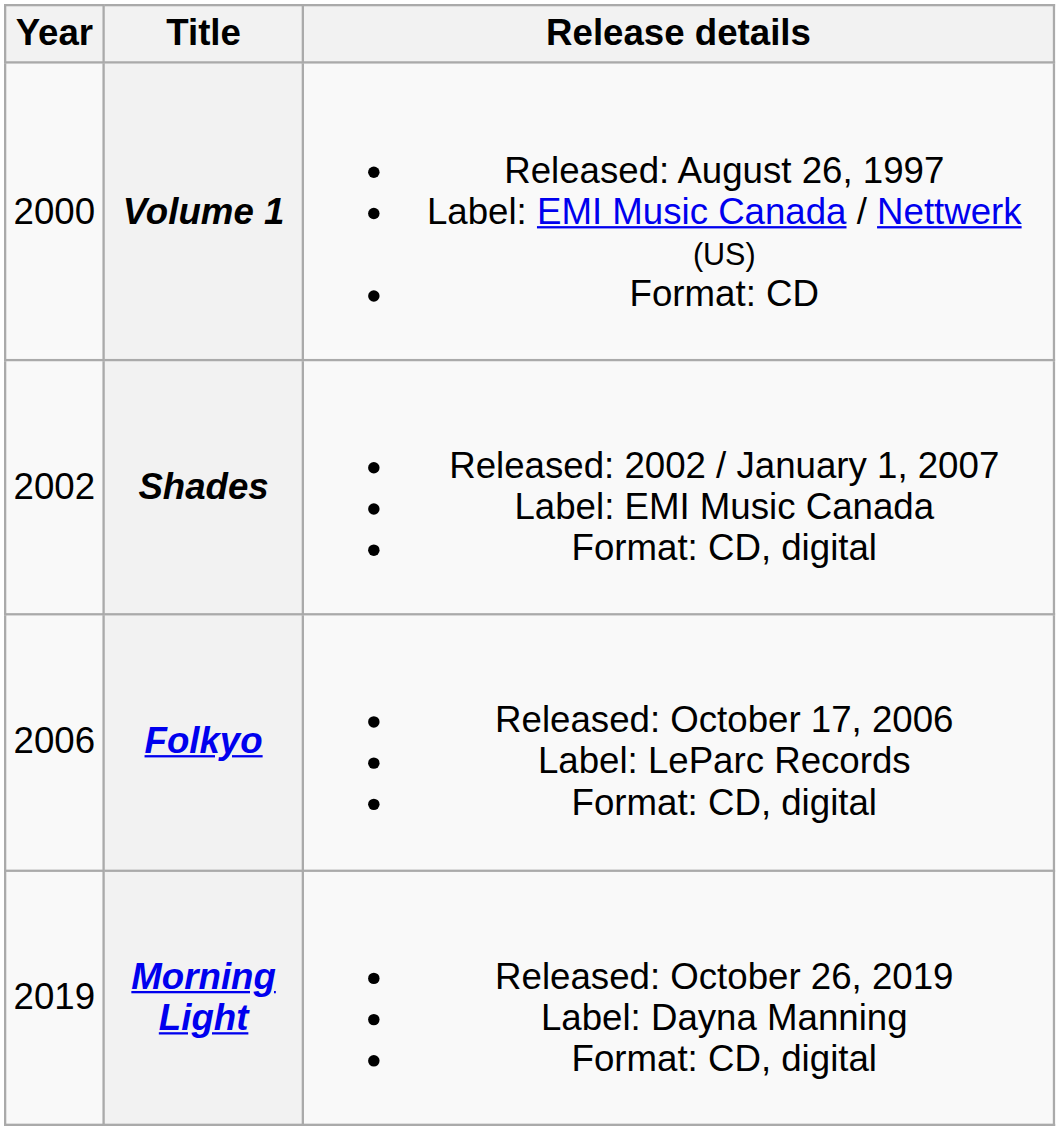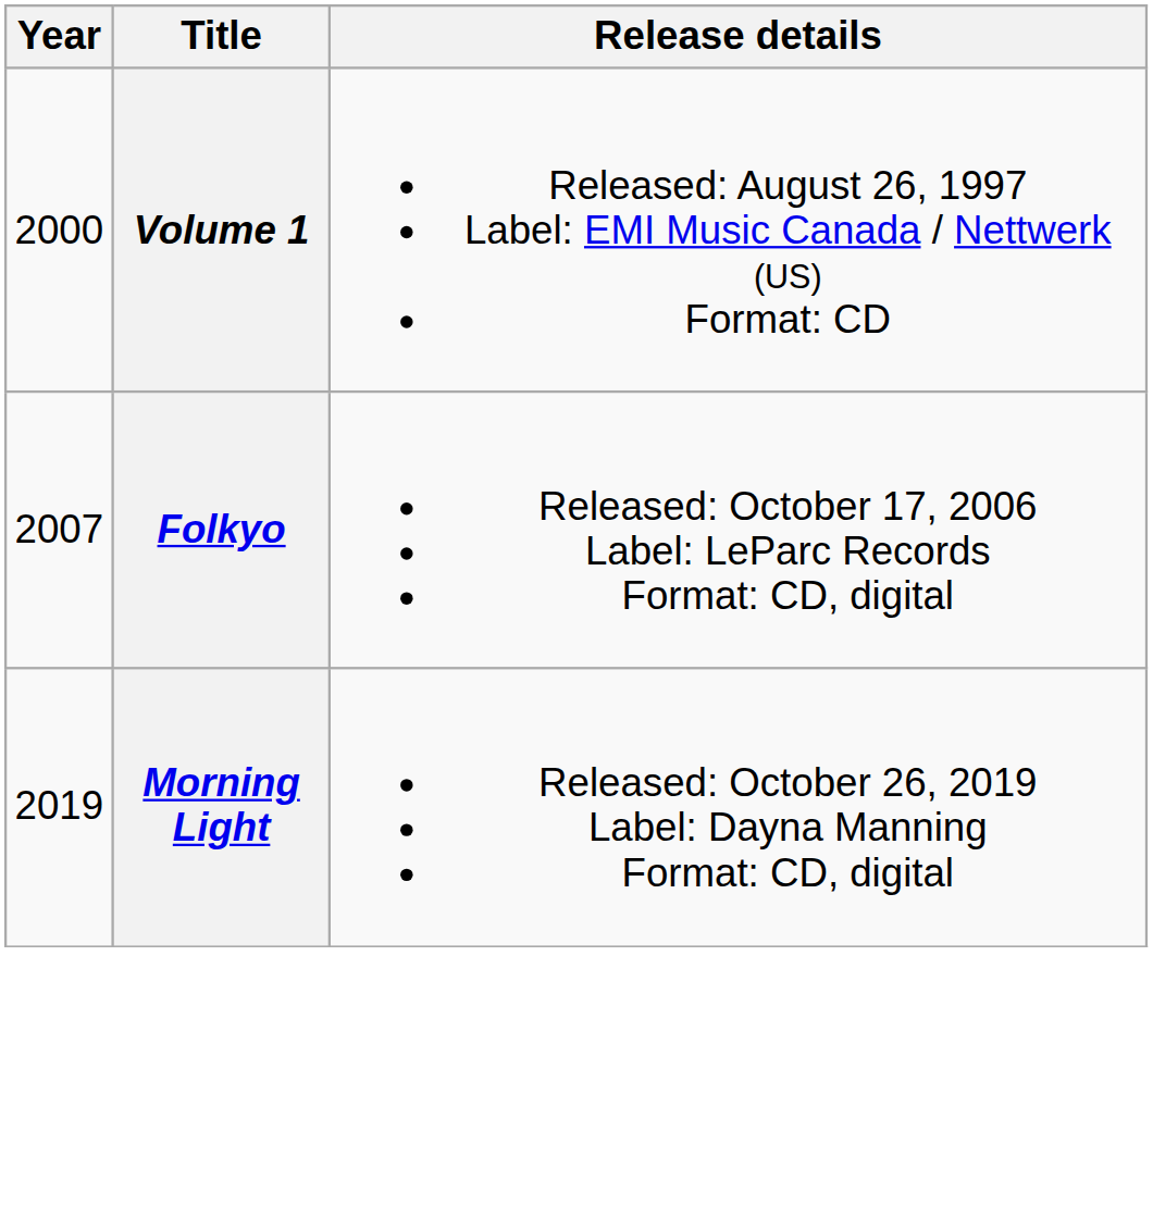 <table class="wikitable plainrowheaders" style="text-align:center;">
 <tr>
 <th>Year</th>
 <th scope="col" rowspan="1" style="width:5em;">Title</th>
 <th scope="col" rowspan="1" style="width:20em;">Release details</th>
 </tr>
 <tr>
 <td>2000</td>
 <th scope="row" style="text-align:center;"><em>Volume 1</em></th>
 <td><br><ul><li>Released: August 26, 1997</li><li>Label: <a href='#'>EMI Music Canada</a> / <a href='#'>Nettwerk</a> <small>(US)</small></li><li>Format: CD</li></ul></td>
 </tr>
 <tr>
-<td>2002</td>
-<th scope="row" style="text-align:center;"><em>Shades</em></th>
-<td><br><ul><li>Released: 2002 / January 1, 2007</li><li>Label: EMI Music Canada</li><li>Format: CD, digital</li></ul></td>
-</tr>
-<tr>
-<td>2006</td>
+<td>2007</td>
 <th scope="row" style="text-align:center;"><em><a href='#'>Folkyo</a></em></th>
 <td><br><ul><li>Released: October 17, 2006</li><li>Label: LeParc Records</li><li>Format: CD, digital</li></ul></td>
 </tr>
 <tr>
 <td>2019</td>
 <th scope="row" style="text-align:center;"><em><a href='#'>Morning Light</a></em></th>
 <td><br><ul><li>Released: October 26, 2019</li><li>Label: Dayna Manning</li><li>Format: CD, digital</li></ul></td>
 </tr>
 <tr>
 </tr>
 </table>
